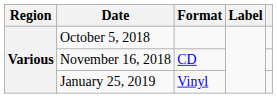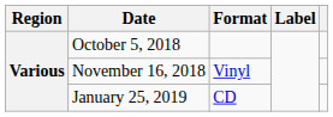 <table class="wikitable plainrowheaders">
 <tr>
 <th scope="col">Region</th>
 <th scope="col">Date</th>
 <th scope="col">Format</th>
 <th scope="col">Label</th>
 <th scope="col"></th>
 </tr>
 <tr>
 <th scope="row" rowspan="3">Various</th>
 <td>October 5, 2018</td>
 <td></td>
 <td rowspan="3"></td>
 <td></td>
 </tr>
 <tr>
 <td>November 16, 2018</td>
-<td><a href='#'>CD</a></td>
+<td><a href='#'>Vinyl</a></td>
 <td></td>
 </tr>
 <tr>
 <td>January 25, 2019</td>
-<td><a href='#'>Vinyl</a></td>
+<td><a href='#'>CD</a></td>
 <td></td>
 </tr>
 </table>
